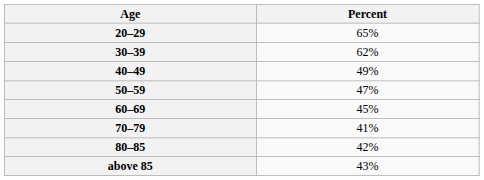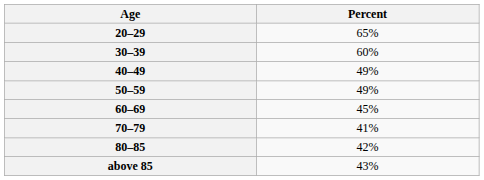 <table class="wikitable sortable" style="text-align:center; width:40%;">
 <tr>
 <th>Age</th>
 <th>Percent</th>
 </tr>
 <tr>
 <th>20–29</th>
 <td>65%</td>
 </tr>
 <tr>
 <th>30–39</th>
-<td>62%</td>
+<td>60%</td>
 </tr>
 <tr>
 <th>40–49</th>
 <td>49%</td>
 </tr>
 <tr>
 <th>50–59</th>
-<td>47%</td>
+<td>49%</td>
 </tr>
 <tr>
 <th>60–69</th>
 <td>45%</td>
 </tr>
 <tr>
 <th>70–79</th>
 <td>41%</td>
 </tr>
 <tr>
 <th>80–85</th>
 <td>42%</td>
 </tr>
 <tr>
 <th>above 85</th>
 <td>43%</td>
 </tr>
 </table>
